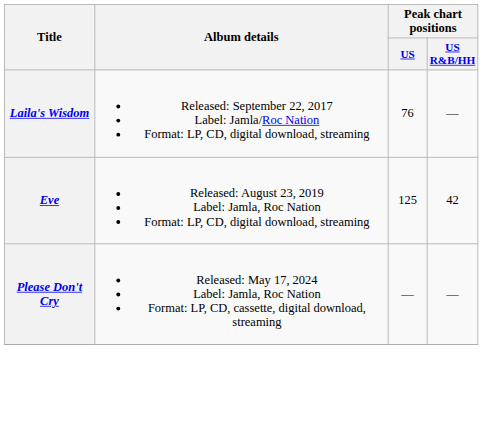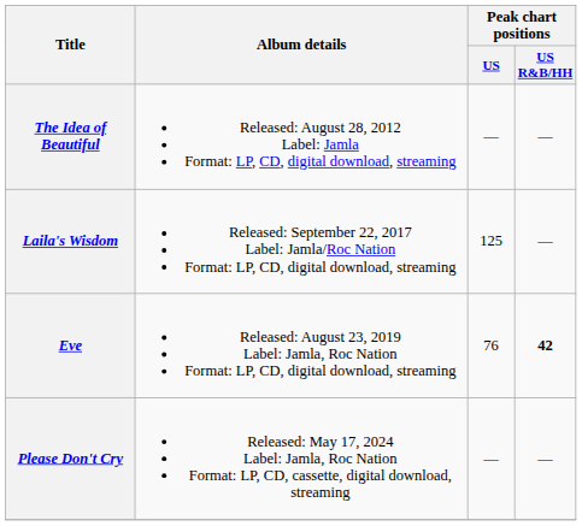 <table class="wikitable plainrowheaders" style="text-align:center;">
 <tr>
 <th rowspan="2">Title</th>
 <th rowspan="2">Album details</th>
 <th colspan="2">Peak chart positions</th>
 </tr>
 <tr>
 <th scope="col" style="width:3em;font-size:90%;"><a href='#'>US</a><br></th>
 <th scope="col" style="width:3em;font-size:90%;"><a href='#'>US<br>R&B/HH</a><br></th>
 </tr>
 <tr>
+<th scope="row"><em><a href='#'>The Idea of Beautiful</a></em></th>
+<td><br><ul><li>Released: August 28, 2012</li><li>Label: <a href='#'>Jamla</a></li><li>Format: <a href='#'>LP</a>, <a href='#'>CD</a>, <a href='#'>digital download</a>, <a href='#'>streaming</a></li></ul></td>
+<td>—</td>
+<td>—</td>
+</tr>
+<tr>
 <th scope="row"><em><a href='#'>Laila's Wisdom</a></em></th>
 <td><br><ul><li>Released: September 22, 2017</li><li>Label: Jamla/<a href='#'>Roc Nation</a></li><li>Format: LP, CD, digital download, streaming</li></ul></td>
-<td>76</td>
+<td>125</td>
 <td>—</td>
 </tr>
 <tr>
 <th scope="row"><em><a href='#'>Eve</a></em></th>
 <td><br><ul><li>Released: August 23, 2019</li><li>Label: Jamla, Roc Nation</li><li>Format: LP, CD, digital download, streaming</li></ul></td>
-<td>125</td>
-<td>42</td>
+<td>76</td>
+<td><strong>42</strong></td>
 </tr>
 <tr>
 <th scope="row"><em><a href='#'>Please Don't Cry</a></em></th>
 <td><br><ul><li>Released: May 17, 2024</li><li>Label: Jamla, Roc Nation</li><li>Format: LP, CD, cassette, digital download, streaming</li></ul></td>
 <td>—</td>
 <td>—</td>
 </tr>
 <tr>
 </tr>
 </table>
